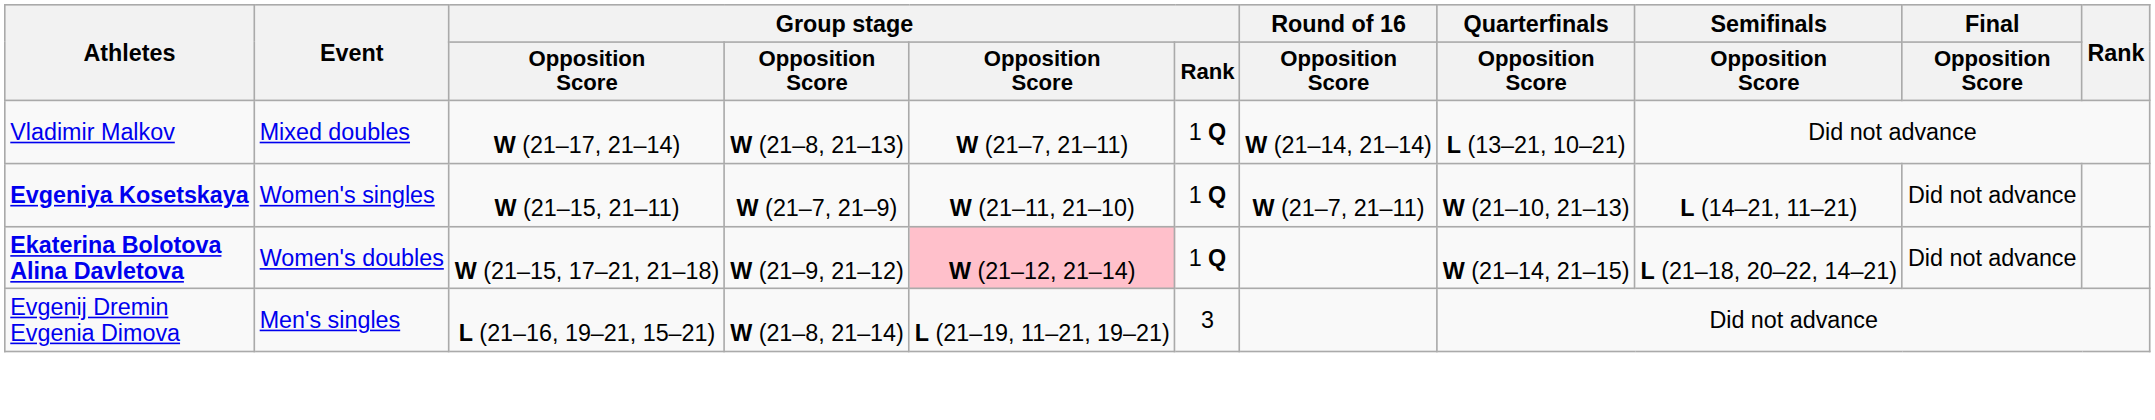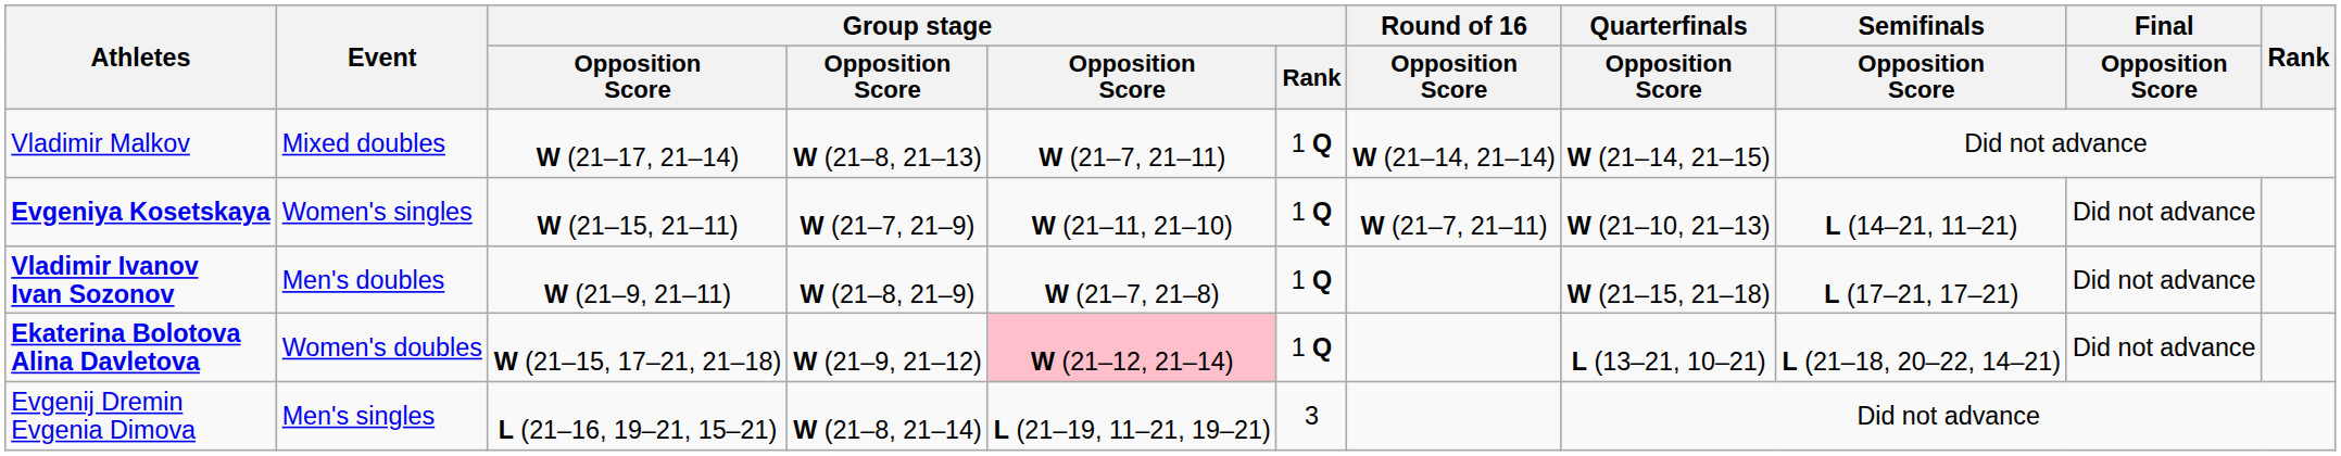 <table class="wikitable" style="text-align:center; font-size:90%">
 <tr>
 <th rowspan=2>Athletes</th>
 <th rowspan=2>Event</th>
 <th colspan=4>Group stage</th>
 <th>Round of 16</th>
 <th>Quarterfinals</th>
 <th>Semifinals</th>
 <th>Final</th>
 <th rowspan=2>Rank</th>
 </tr>
 <tr style="font-size:95%">
 <th>Opposition<br>Score</th>
 <th>Opposition<br>Score</th>
 <th>Opposition<br>Score</th>
 <th>Rank</th>
 <th>Opposition<br>Score</th>
 <th>Opposition<br>Score</th>
 <th>Opposition<br>Score</th>
 <th>Opposition<br>Score</th>
 </tr>
 <tr>
 <td align=left><a href='#'>Vladimir Malkov</a></td>
 <td align=left><a href='#'>Mixed doubles</a></td>
 <td><br><strong>W</strong> (21–17, 21–14)</td>
 <td><br><strong>W</strong> (21–8, 21–13)</td>
 <td><br><strong>W</strong> (21–7, 21–11)</td>
 <td>1 <strong>Q</strong></td>
 <td><br><strong>W</strong> (21–14, 21–14)</td>
-<td><br><strong>L</strong> (13–21, 10–21)</td>
+<td><br><strong>W</strong> (21–14, 21–15)</td>
 <td colspan=3>Did not advance</td>
 </tr>
 <tr>
 <td align=left><strong><a href='#'>Evgeniya Kosetskaya</a></strong></td>
 <td align=left><a href='#'>Women's singles</a></td>
 <td><br><strong>W</strong> (21–15, 21–11)</td>
 <td><br><strong>W</strong> (21–7, 21–9)</td>
 <td><br><strong>W</strong> (21–11, 21–10)</td>
 <td>1 <strong>Q</strong></td>
 <td><br><strong>W</strong> (21–7, 21–11)</td>
 <td><br><strong>W</strong> (21–10, 21–13)</td>
 <td><br><strong>L</strong> (14–21, 11–21)</td>
 <td>Did not advance</td>
 <td></td>
 </tr>
 <tr>
+<td align=left><strong><a href='#'>Vladimir Ivanov</a><br><a href='#'>Ivan Sozonov</a></strong></td>
+<td align=left><a href='#'>Men's doubles</a></td>
+<td><br><strong>W</strong> (21–9, 21–11)</td>
+<td><br><strong>W</strong> (21–8, 21–9)</td>
+<td><br><strong>W</strong> (21–7, 21–8)</td>
+<td>1 <strong>Q</strong></td>
+<td></td>
+<td><br><strong>W</strong> (21–15, 21–18)</td>
+<td><br><strong>L</strong> (17–21, 17–21)</td>
+<td>Did not advance</td>
+<td></td>
+</tr>
+<tr>
 <td align=left><strong><a href='#'>Ekaterina Bolotova</a><br><a href='#'>Alina Davletova</a></strong></td>
 <td align=left><a href='#'>Women's doubles</a></td>
 <td><br><strong>W</strong> (21–15, 17–21, 21–18)</td>
 <td><br><strong>W</strong> (21–9, 21–12)</td>
 <td style="background: pink;"><br><strong>W</strong> (21–12, 21–14)</td>
 <td>1 <strong>Q</strong></td>
 <td></td>
-<td><br><strong>W</strong> (21–14, 21–15)</td>
+<td><br><strong>L</strong> (13–21, 10–21)</td>
 <td><br><strong>L</strong> (21–18, 20–22, 14–21)</td>
 <td>Did not advance</td>
 <td></td>
 </tr>
 <tr>
 <td align=left><a href='#'>Evgenij Dremin</a><br><a href='#'>Evgenia Dimova</a></td>
 <td align=left><a href='#'>Men's singles</a></td>
 <td><br><strong>L</strong> (21–16, 19–21, 15–21)</td>
 <td><br><strong>W</strong> (21–8, 21–14)</td>
 <td><br><strong>L</strong> (21–19, 11–21, 19–21)</td>
 <td>3</td>
 <td></td>
 <td colspan=4>Did not advance</td>
 </tr>
 </table>
